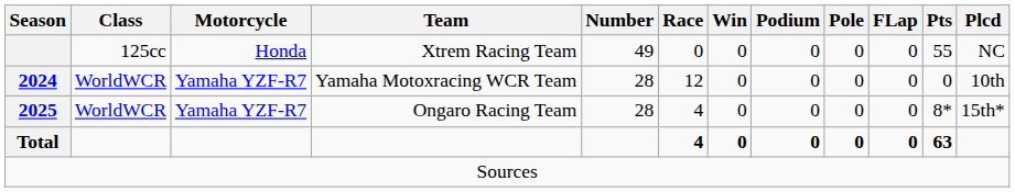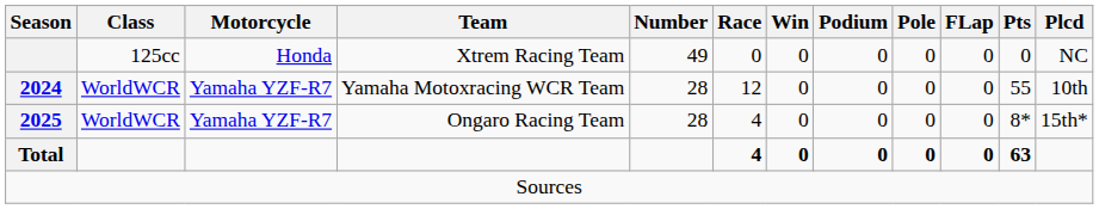 <table class="wikitable">
 <tr>
 <th>Season</th>
 <th>Class</th>
 <th>Motorcycle</th>
 <th>Team</th>
 <th>Number</th>
 <th>Race</th>
 <th>Win</th>
 <th>Podium</th>
 <th>Pole</th>
 <th>FLap</th>
 <th>Pts</th>
 <th>Plcd</th>
 </tr>
 <tr align="right">
 <th></th>
 <td>125cc</td>
 <td><a href='#'>Honda</a></td>
 <td>Xtrem Racing Team</td>
 <td>49</td>
 <td>0</td>
 <td>0</td>
 <td>0</td>
 <td>0</td>
 <td>0</td>
-<td>55</td>
+<td>0</td>
 <td>NC</td>
 </tr>
 <tr align="right">
 <th><a href='#'>2024</a></th>
 <td><a href='#'>WorldWCR</a></td>
 <td><a href='#'>Yamaha YZF-R7</a></td>
 <td>Yamaha Motoxracing WCR Team</td>
 <td>28</td>
 <td>12</td>
 <td>0</td>
 <td>0</td>
 <td>0</td>
 <td>0</td>
-<td>0</td>
+<td>55</td>
 <td>10th</td>
 </tr>
 <tr align="right">
 <th><a href='#'>2025</a></th>
 <td><a href='#'>WorldWCR</a></td>
 <td><a href='#'>Yamaha YZF-R7</a></td>
 <td>Ongaro Racing Team</td>
 <td>28</td>
 <td>4</td>
 <td>0</td>
 <td>0</td>
 <td>0</td>
 <td>0</td>
 <td>8*</td>
 <td>15th*</td>
 </tr>
 <tr align="right">
 <th>Total</th>
 <td></td>
 <td></td>
 <td></td>
 <td></td>
 <td><strong>4</strong></td>
 <td><strong>0</strong></td>
 <td><strong>0</strong></td>
 <td><strong>0</strong></td>
 <td><strong>0</strong></td>
 <td><strong>63</strong></td>
 <td></td>
 </tr>
 <tr align="center">
 <td colspan="12">Sources </td>
 </tr>
 </table>
